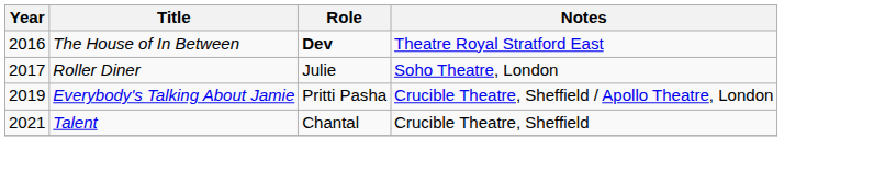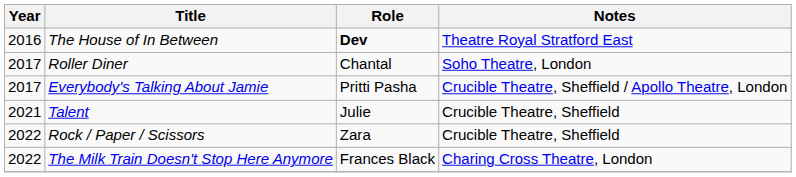 <table class="wikitable sortable">
 <tr>
 <th>Year</th>
 <th>Title</th>
 <th>Role</th>
 <th class="unsortable">Notes</th>
 </tr>
 <tr>
 <td>2016</td>
 <td><em>The House of In Between</em></td>
 <td><strong>Dev</strong></td>
 <td><a href='#'>Theatre Royal Stratford East</a></td>
 </tr>
 <tr>
 <td>2017</td>
 <td><em>Roller Diner</em></td>
-<td>Julie</td>
+<td>Chantal</td>
 <td><a href='#'>Soho Theatre</a>, London</td>
 </tr>
 <tr>
-<td>2019</td>
+<td>2017</td>
 <td><em><a href='#'>Everybody's Talking About Jamie</a></em></td>
 <td>Pritti Pasha</td>
 <td><a href='#'>Crucible Theatre</a>, Sheffield / <a href='#'>Apollo Theatre</a>, London</td>
 </tr>
 <tr>
 <td>2021</td>
 <td><em><a href='#'>Talent</a></em></td>
-<td>Chantal</td>
+<td>Julie</td>
 <td>Crucible Theatre, Sheffield</td>
+</tr>
+<tr>
+<td>2022</td>
+<td><em>Rock / Paper / Scissors</em></td>
+<td>Zara</td>
+<td>Crucible Theatre, Sheffield</td>
+</tr>
+<tr>
+<td>2022</td>
+<td><em><a href='#'>The Milk Train Doesn't Stop Here Anymore</a></em></td>
+<td>Frances Black</td>
+<td><a href='#'>Charing Cross Theatre</a>, London</td>
 </tr>
 <tr>
 </tr>
 </table>
